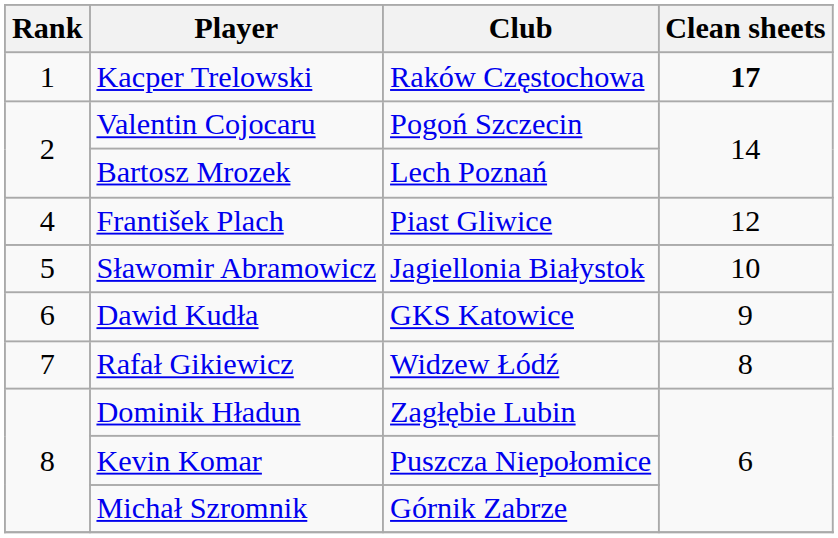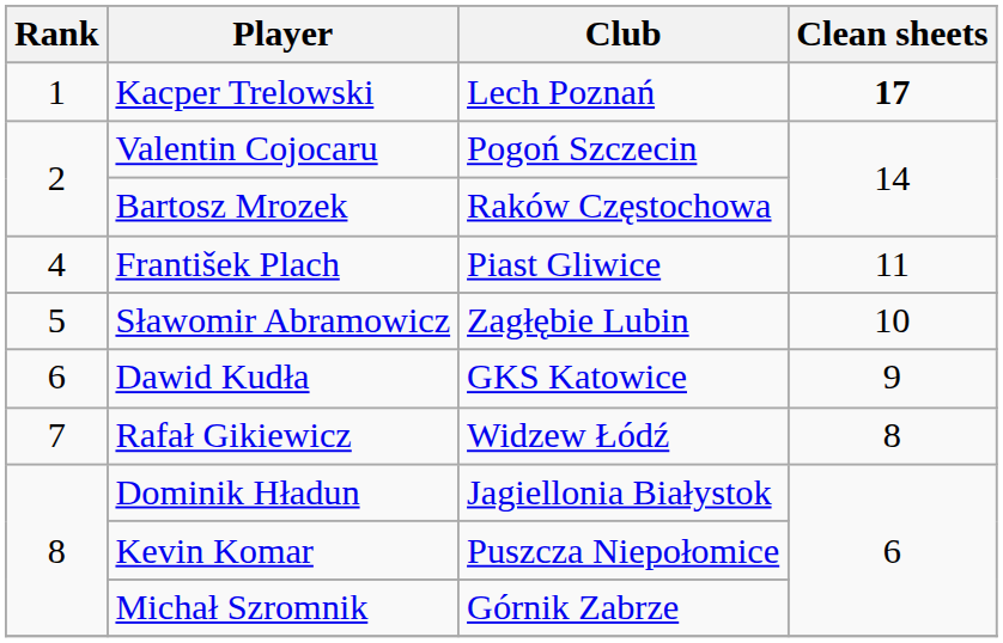 <table class="wikitable" style="text-align:center">
 <tr>
 <th>Rank</th>
 <th>Player</th>
 <th>Club</th>
 <th>Clean sheets</th>
 </tr>
 <tr>
 <td rowspan="1">1</td>
 <td style="text-align:left"> <a href='#'>Kacper Trelowski</a></td>
-<td style="text-align:left"><a href='#'>Raków Częstochowa</a></td>
+<td style="text-align:left"><a href='#'>Lech Poznań</a></td>
 <td rowspan="1"><strong>17</strong></td>
 </tr>
 <tr>
 <td rowspan="2">2</td>
 <td style="text-align:left"> <a href='#'>Valentin Cojocaru</a></td>
 <td style="text-align:left"><a href='#'>Pogoń Szczecin</a></td>
 <td rowspan="2">14</td>
 </tr>
 <tr>
 <td style="text-align:left"> <a href='#'>Bartosz Mrozek</a></td>
-<td style="text-align:left"><a href='#'>Lech Poznań</a></td>
+<td style="text-align:left"><a href='#'>Raków Częstochowa</a></td>
 </tr>
 <tr>
 <td rowspan="1">4</td>
 <td style="text-align:left"> <a href='#'>František Plach</a></td>
 <td style="text-align:left"><a href='#'>Piast Gliwice</a></td>
-<td rowspan="1">12</td>
+<td rowspan="1">11</td>
 </tr>
 <tr>
 <td rowspan="1">5</td>
 <td style="text-align:left"> <a href='#'>Sławomir Abramowicz</a></td>
-<td style="text-align:left"><a href='#'>Jagiellonia Białystok</a></td>
+<td style="text-align:left"><a href='#'>Zagłębie Lubin</a></td>
 <td rowspan="1">10</td>
 </tr>
 <tr>
 <td rowspan="1">6</td>
 <td style="text-align:left"> <a href='#'>Dawid Kudła</a></td>
 <td style="text-align:left"><a href='#'>GKS Katowice</a></td>
 <td rowspan="1">9</td>
 </tr>
 <tr>
 <td rowspan="1">7</td>
 <td style="text-align:left"> <a href='#'>Rafał Gikiewicz</a></td>
 <td style="text-align:left"><a href='#'>Widzew Łódź</a></td>
 <td rowspan="1">8</td>
 </tr>
 <tr>
 <td rowspan="3">8</td>
 <td style="text-align:left"> <a href='#'>Dominik Hładun</a></td>
-<td style="text-align:left"><a href='#'>Zagłębie Lubin</a></td>
+<td style="text-align:left"><a href='#'>Jagiellonia Białystok</a></td>
 <td rowspan="3">6</td>
 </tr>
 <tr>
 <td style="text-align:left"> <a href='#'>Kevin Komar</a></td>
 <td style="text-align:left"><a href='#'>Puszcza Niepołomice</a></td>
 </tr>
 <tr>
 <td style="text-align:left"> <a href='#'>Michał Szromnik</a></td>
 <td style="text-align:left"><a href='#'>Górnik Zabrze</a></td>
 </tr>
 <tr>
 </tr>
 </table>
